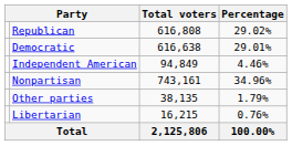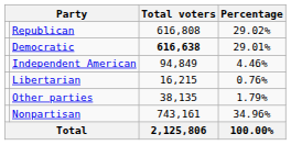 <table class="wikitable floatleft">
 <tr>
 <th colspan="2">Party</th>
 <th>Total voters</th>
 <th>Percentage</th>
 </tr>
 <tr>
 <td></td>
 <td><a href='#'>Republican</a></td>
 <td style="text-align:center;">616,808</td>
 <td style="text-align:center;">29.02%</td>
 </tr>
 <tr>
 <td></td>
 <td><a href='#'>Democratic</a></td>
-<td style="text-align:center;">616,638</td>
+<td style="text-align:center;"><strong>616,638</strong></td>
 <td style="text-align:center;">29.01%</td>
 </tr>
 <tr>
 <td></td>
 <td><a href='#'>Independent American</a></td>
 <td style="text-align:center;">94,849</td>
 <td style="text-align:center;">4.46%</td>
 </tr>
 <tr>
 <td></td>
-<td><a href='#'>Nonpartisan</a></td>
-<td style="text-align:center;">743,161</td>
-<td style="text-align:center;">34.96%</td>
+<td><a href='#'>Libertarian</a></td>
+<td style="text-align:center;">16,215</td>
+<td style="text-align:center;">0.76%</td>
 </tr>
 <tr>
 <td></td>
 <td><a href='#'>Other parties</a></td>
 <td style="text-align:center;">38,135</td>
 <td style="text-align:center;">1.79%</td>
 </tr>
 <tr>
 <td></td>
-<td><a href='#'>Libertarian</a></td>
-<td style="text-align:center;">16,215</td>
-<td style="text-align:center;">0.76%</td>
+<td><a href='#'>Nonpartisan</a></td>
+<td style="text-align:center;">743,161</td>
+<td style="text-align:center;">34.96%</td>
 </tr>
 <tr>
 <th colspan="2">Total</th>
 <th style="text-align:center;">2,125,806</th>
 <th style="text-align:center;">100.00%</th>
 </tr>
 </table>
